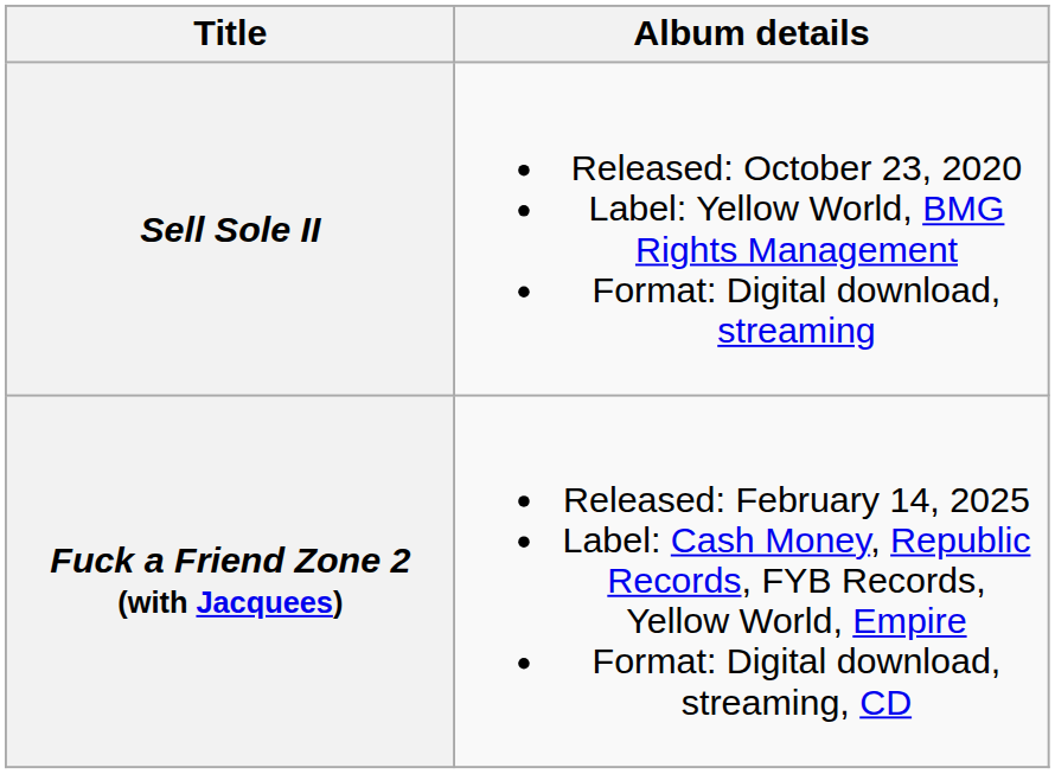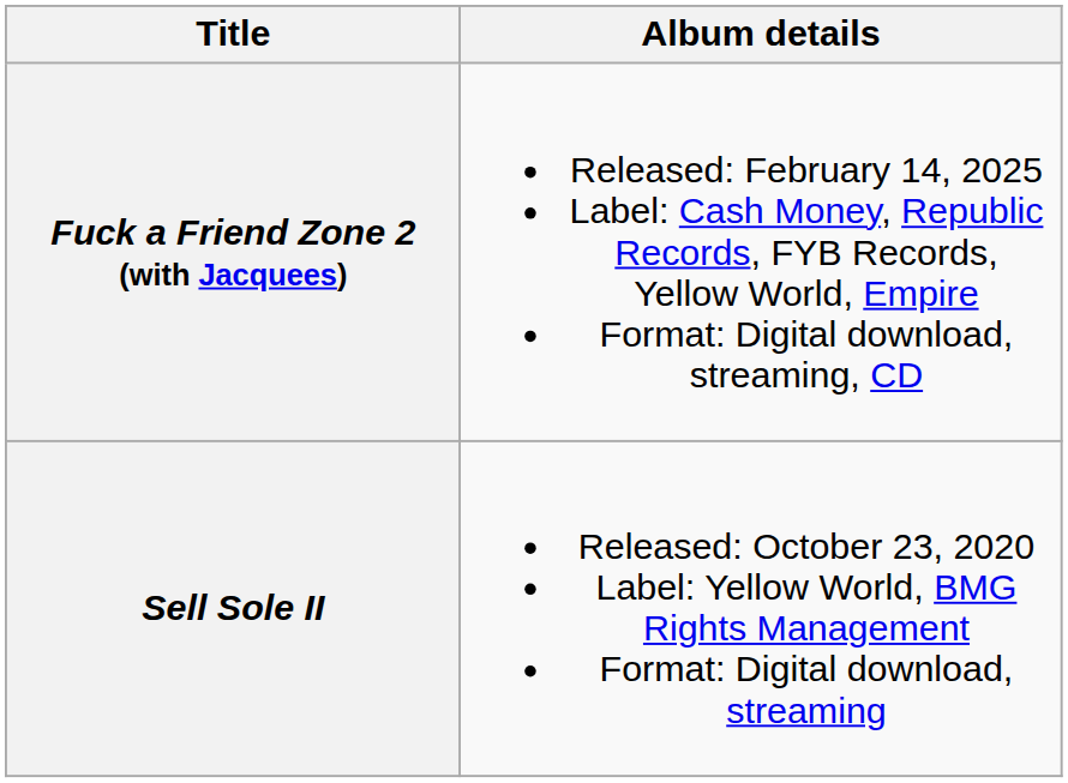 <table class="wikitable plainrowheaders" style="text-align:center;">
 <tr>
 <th scope="col" style="width:12em;">Title</th>
 <th scope="col" style="width:16em;">Album details</th>
 </tr>
 <tr>
+<th scope="row"><em>Fuck a Friend Zone 2</em> <br><small>(with <a href='#'>Jacquees</a>)</small></th>
+<td><br><ul><li>Released: February 14, 2025</li><li>Label: <a href='#'>Cash Money</a>, <a href='#'>Republic Records</a>, FYB Records, Yellow World, <a href='#'>Empire</a></li><li>Format: Digital download, streaming, <a href='#'>CD</a></li></ul></td>
+</tr>
+<tr>
 <th scope="row"><em>Sell Sole II</em></th>
 <td><br><ul><li>Released: October 23, 2020</li><li>Label: Yellow World, <a href='#'>BMG Rights Management</a></li><li>Format: Digital download, <a href='#'>streaming</a></li></ul></td>
 </tr>
-<tr>
-<th scope="row"><em>Fuck a Friend Zone 2</em> <br><small>(with <a href='#'>Jacquees</a>)</small></th>
-<td><br><ul><li>Released: February 14, 2025</li><li>Label: <a href='#'>Cash Money</a>, <a href='#'>Republic Records</a>, FYB Records, Yellow World, <a href='#'>Empire</a></li><li>Format: Digital download, streaming, <a href='#'>CD</a></li></ul></td>
-</tr>
 </table>
